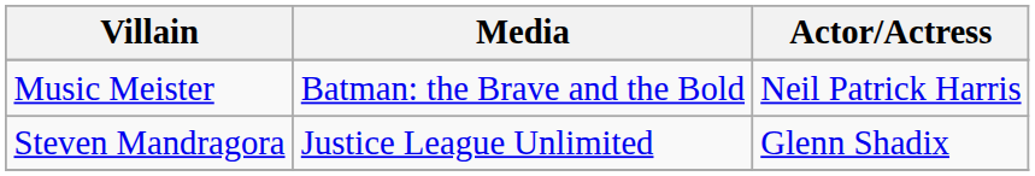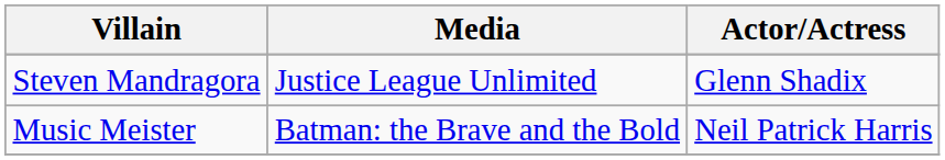 <table class="wikitable">
 <tr>
 <th>Villain</th>
 <th>Media</th>
 <th>Actor/Actress</th>
 </tr>
 <tr>
 </tr>
 <tr>
+<td><a href='#'>Steven Mandragora</a></td>
+<td><a href='#'>Justice League Unlimited</a></td>
+<td><a href='#'>Glenn Shadix</a></td>
+</tr>
+<tr>
 <td><a href='#'>Music Meister</a></td>
 <td><a href='#'>Batman: the Brave and the Bold</a></td>
 <td><a href='#'>Neil Patrick Harris</a></td>
 </tr>
 <tr>
-<td><a href='#'>Steven Mandragora</a></td>
-<td><a href='#'>Justice League Unlimited</a></td>
-<td><a href='#'>Glenn Shadix</a></td>
-</tr>
-<tr>
 </tr>
 </table>
